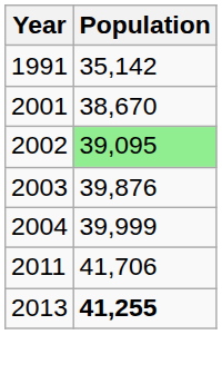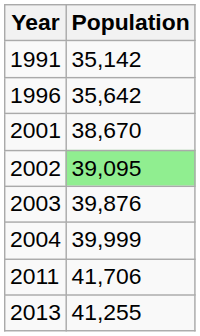 <table class="wikitable">
 <tr>
 <th>Year</th>
 <th>Population</th>
 </tr>
 <tr>
 <td>1991</td>
 <td>35,142</td>
+</tr>
+<tr>
+<td>1996</td>
+<td>35,642</td>
 </tr>
 <tr>
 <td>2001</td>
 <td>38,670</td>
 </tr>
 <tr>
 <td>2002</td>
 <td style="background: lightgreen;">39,095</td>
 </tr>
 <tr>
 <td>2003</td>
 <td>39,876</td>
 </tr>
 <tr>
 <td>2004</td>
 <td>39,999</td>
 </tr>
 <tr>
 <td>2011</td>
 <td>41,706</td>
 </tr>
 <tr>
 <td>2013</td>
-<td><strong>41,255</strong></td>
+<td>41,255</td>
 </tr>
 </table>
